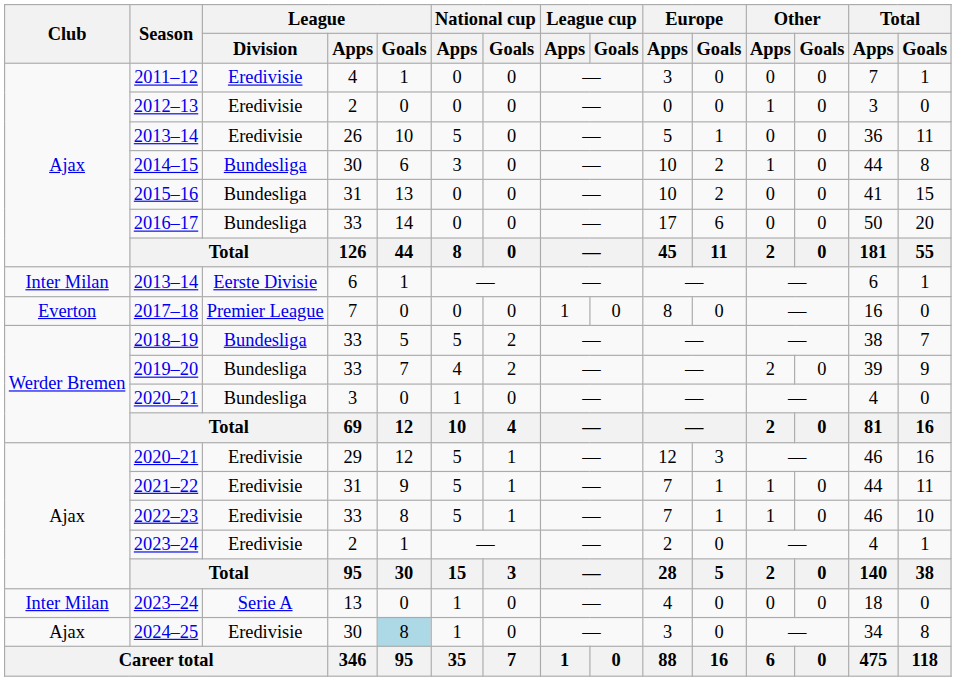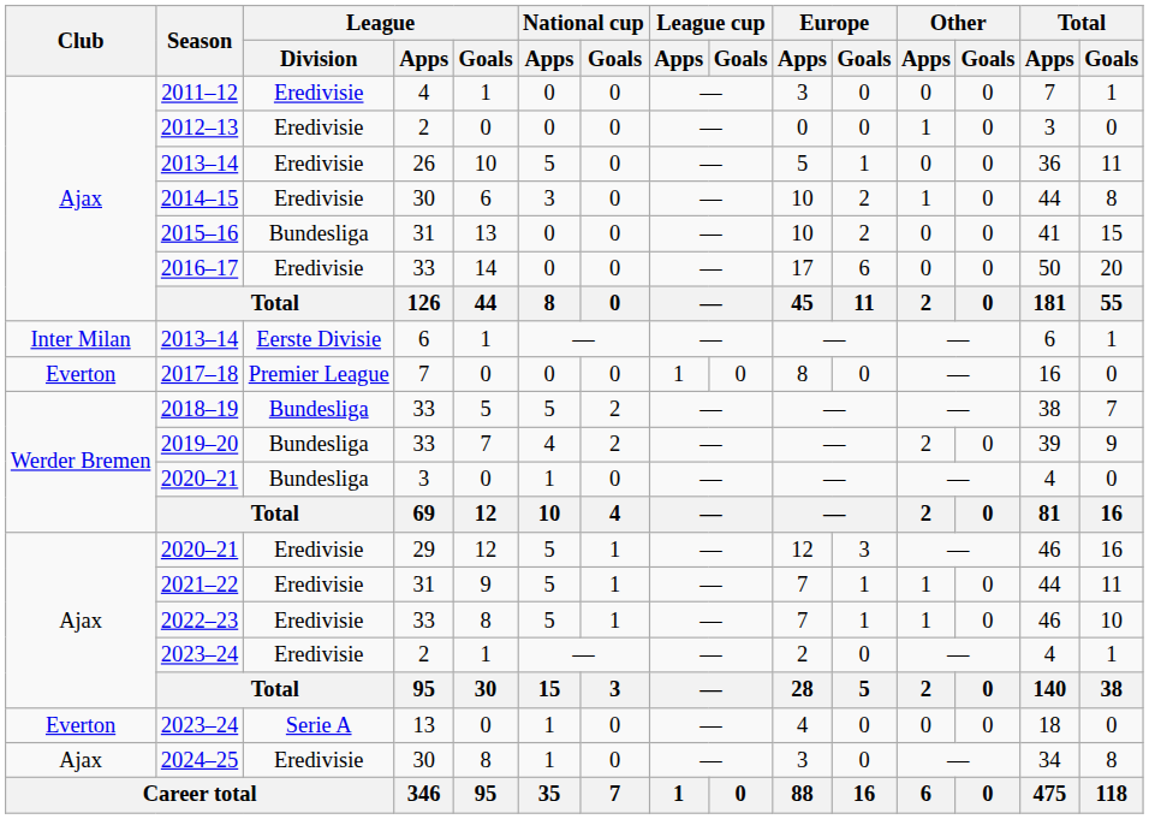 <table class="wikitable" style="text-align:center">
 <tr>
 <th rowspan="2">Club</th>
 <th rowspan="2">Season</th>
 <th colspan="3">League</th>
 <th colspan="2">National cup</th>
 <th colspan="2">League cup</th>
 <th colspan="2">Europe</th>
 <th colspan="2">Other</th>
 <th colspan="2">Total</th>
 </tr>
 <tr>
 <th>Division</th>
 <th>Apps</th>
 <th>Goals</th>
 <th>Apps</th>
 <th>Goals</th>
 <th>Apps</th>
 <th>Goals</th>
 <th>Apps</th>
 <th>Goals</th>
 <th>Apps</th>
 <th>Goals</th>
 <th>Apps</th>
 <th>Goals</th>
 </tr>
 <tr>
 <td rowspan="7"><a href='#'>Ajax</a></td>
 <td><a href='#'>2011–12</a></td>
 <td><a href='#'>Eredivisie</a></td>
 <td>4</td>
 <td>1</td>
 <td>0</td>
 <td>0</td>
 <td colspan="2">—</td>
 <td>3</td>
 <td>0</td>
 <td>0</td>
 <td>0</td>
 <td>7</td>
 <td>1</td>
 </tr>
 <tr>
 <td><a href='#'>2012–13</a></td>
 <td>Eredivisie</td>
 <td>2</td>
 <td>0</td>
 <td>0</td>
 <td>0</td>
 <td colspan="2">—</td>
 <td>0</td>
 <td>0</td>
 <td>1</td>
 <td>0</td>
 <td>3</td>
 <td>0</td>
 </tr>
 <tr>
 <td><a href='#'>2013–14</a></td>
 <td>Eredivisie</td>
 <td>26</td>
 <td>10</td>
 <td>5</td>
 <td>0</td>
 <td colspan="2">—</td>
 <td>5</td>
 <td>1</td>
 <td>0</td>
 <td>0</td>
 <td>36</td>
 <td>11</td>
 </tr>
 <tr>
 <td><a href='#'>2014–15</a></td>
-<td><a href='#'>Bundesliga</a></td>
+<td>Eredivisie</td>
 <td>30</td>
 <td>6</td>
 <td>3</td>
 <td>0</td>
 <td colspan="2">—</td>
 <td>10</td>
 <td>2</td>
 <td>1</td>
 <td>0</td>
 <td>44</td>
 <td>8</td>
 </tr>
 <tr>
 <td><a href='#'>2015–16</a></td>
 <td>Bundesliga</td>
 <td>31</td>
 <td>13</td>
 <td>0</td>
 <td>0</td>
 <td colspan="2">—</td>
 <td>10</td>
 <td>2</td>
 <td>0</td>
 <td>0</td>
 <td>41</td>
 <td>15</td>
 </tr>
 <tr>
 <td><a href='#'>2016–17</a></td>
-<td>Bundesliga</td>
+<td>Eredivisie</td>
 <td>33</td>
 <td>14</td>
 <td>0</td>
 <td>0</td>
 <td colspan="2">—</td>
 <td>17</td>
 <td>6</td>
 <td>0</td>
 <td>0</td>
 <td>50</td>
 <td>20</td>
 </tr>
 <tr>
 <th colspan="2">Total</th>
 <th>126</th>
 <th>44</th>
 <th>8</th>
 <th>0</th>
 <th colspan="2">—</th>
 <th>45</th>
 <th>11</th>
 <th>2</th>
 <th>0</th>
 <th>181</th>
 <th>55</th>
 </tr>
 <tr>
 <td><a href='#'>Inter Milan</a></td>
 <td><a href='#'>2013–14</a></td>
 <td><a href='#'>Eerste Divisie</a></td>
 <td>6</td>
 <td>1</td>
 <td colspan="2">—</td>
 <td colspan="2">—</td>
 <td colspan="2">—</td>
 <td colspan="2">—</td>
 <td>6</td>
 <td>1</td>
 </tr>
 <tr>
 <td><a href='#'>Everton</a></td>
 <td><a href='#'>2017–18</a></td>
 <td><a href='#'>Premier League</a></td>
 <td>7</td>
 <td>0</td>
 <td>0</td>
 <td>0</td>
 <td>1</td>
 <td>0</td>
 <td>8</td>
 <td>0</td>
 <td colspan="2">—</td>
 <td>16</td>
 <td>0</td>
 </tr>
 <tr>
 <td rowspan="4"><a href='#'>Werder Bremen</a></td>
 <td><a href='#'>2018–19</a></td>
 <td><a href='#'>Bundesliga</a></td>
 <td>33</td>
 <td>5</td>
 <td>5</td>
 <td>2</td>
 <td colspan="2">—</td>
 <td colspan="2">—</td>
 <td colspan="2">—</td>
 <td>38</td>
 <td>7</td>
 </tr>
 <tr>
 <td><a href='#'>2019–20</a></td>
 <td>Bundesliga</td>
 <td>33</td>
 <td>7</td>
 <td>4</td>
 <td>2</td>
 <td colspan="2">—</td>
 <td colspan="2">—</td>
 <td>2</td>
 <td>0</td>
 <td>39</td>
 <td>9</td>
 </tr>
 <tr>
 <td><a href='#'>2020–21</a></td>
 <td>Bundesliga</td>
 <td>3</td>
 <td>0</td>
 <td>1</td>
 <td>0</td>
 <td colspan="2">—</td>
 <td colspan="2">—</td>
 <td colspan="2">—</td>
 <td>4</td>
 <td>0</td>
 </tr>
 <tr>
 <th colspan="2">Total</th>
 <th>69</th>
 <th>12</th>
 <th>10</th>
 <th>4</th>
 <th colspan="2">—</th>
 <th colspan="2">—</th>
 <th>2</th>
 <th>0</th>
 <th>81</th>
 <th>16</th>
 </tr>
 <tr>
 <td rowspan="5">Ajax</td>
 <td><a href='#'>2020–21</a></td>
 <td>Eredivisie</td>
 <td>29</td>
 <td>12</td>
 <td>5</td>
 <td>1</td>
 <td colspan="2">—</td>
 <td>12</td>
 <td>3</td>
 <td colspan="2">—</td>
 <td>46</td>
 <td>16</td>
 </tr>
 <tr>
 <td><a href='#'>2021–22</a></td>
 <td>Eredivisie</td>
 <td>31</td>
 <td>9</td>
 <td>5</td>
 <td>1</td>
 <td colspan="2">—</td>
 <td>7</td>
 <td>1</td>
 <td>1</td>
 <td>0</td>
 <td>44</td>
 <td>11</td>
 </tr>
 <tr>
 <td><a href='#'>2022–23</a></td>
 <td>Eredivisie</td>
 <td>33</td>
 <td>8</td>
 <td>5</td>
 <td>1</td>
 <td colspan="2">—</td>
 <td>7</td>
 <td>1</td>
 <td>1</td>
 <td>0</td>
 <td>46</td>
 <td>10</td>
 </tr>
 <tr>
 <td><a href='#'>2023–24</a></td>
 <td>Eredivisie</td>
 <td>2</td>
 <td>1</td>
 <td colspan="2">—</td>
 <td colspan="2">—</td>
 <td>2</td>
 <td>0</td>
 <td colspan="2">—</td>
 <td>4</td>
 <td>1</td>
 </tr>
 <tr>
 <th colspan="2">Total</th>
 <th>95</th>
 <th>30</th>
 <th>15</th>
 <th>3</th>
 <th colspan="2">—</th>
 <th>28</th>
 <th>5</th>
 <th>2</th>
 <th>0</th>
 <th>140</th>
 <th>38</th>
 </tr>
 <tr>
-<td><a href='#'>Inter Milan</a></td>
+<td><a href='#'>Everton</a></td>
 <td><a href='#'>2023–24</a></td>
 <td><a href='#'>Serie A</a></td>
 <td>13</td>
 <td>0</td>
 <td>1</td>
 <td>0</td>
 <td colspan="2">—</td>
 <td>4</td>
 <td>0</td>
 <td>0</td>
 <td>0</td>
 <td>18</td>
 <td>0</td>
 </tr>
 <tr>
 <td>Ajax</td>
 <td><a href='#'>2024–25</a></td>
 <td>Eredivisie</td>
 <td>30</td>
-<td style="background: lightblue;">8</td>
+<td>8</td>
 <td>1</td>
 <td>0</td>
 <td colspan="2">—</td>
 <td>3</td>
 <td>0</td>
 <td colspan="2">—</td>
 <td>34</td>
 <td>8</td>
 </tr>
 <tr>
 <th colspan="3">Career total</th>
 <th>346</th>
 <th>95</th>
 <th>35</th>
 <th>7</th>
 <th>1</th>
 <th>0</th>
 <th>88</th>
 <th>16</th>
 <th>6</th>
 <th>0</th>
 <th>475</th>
 <th>118</th>
 </tr>
 </table>
